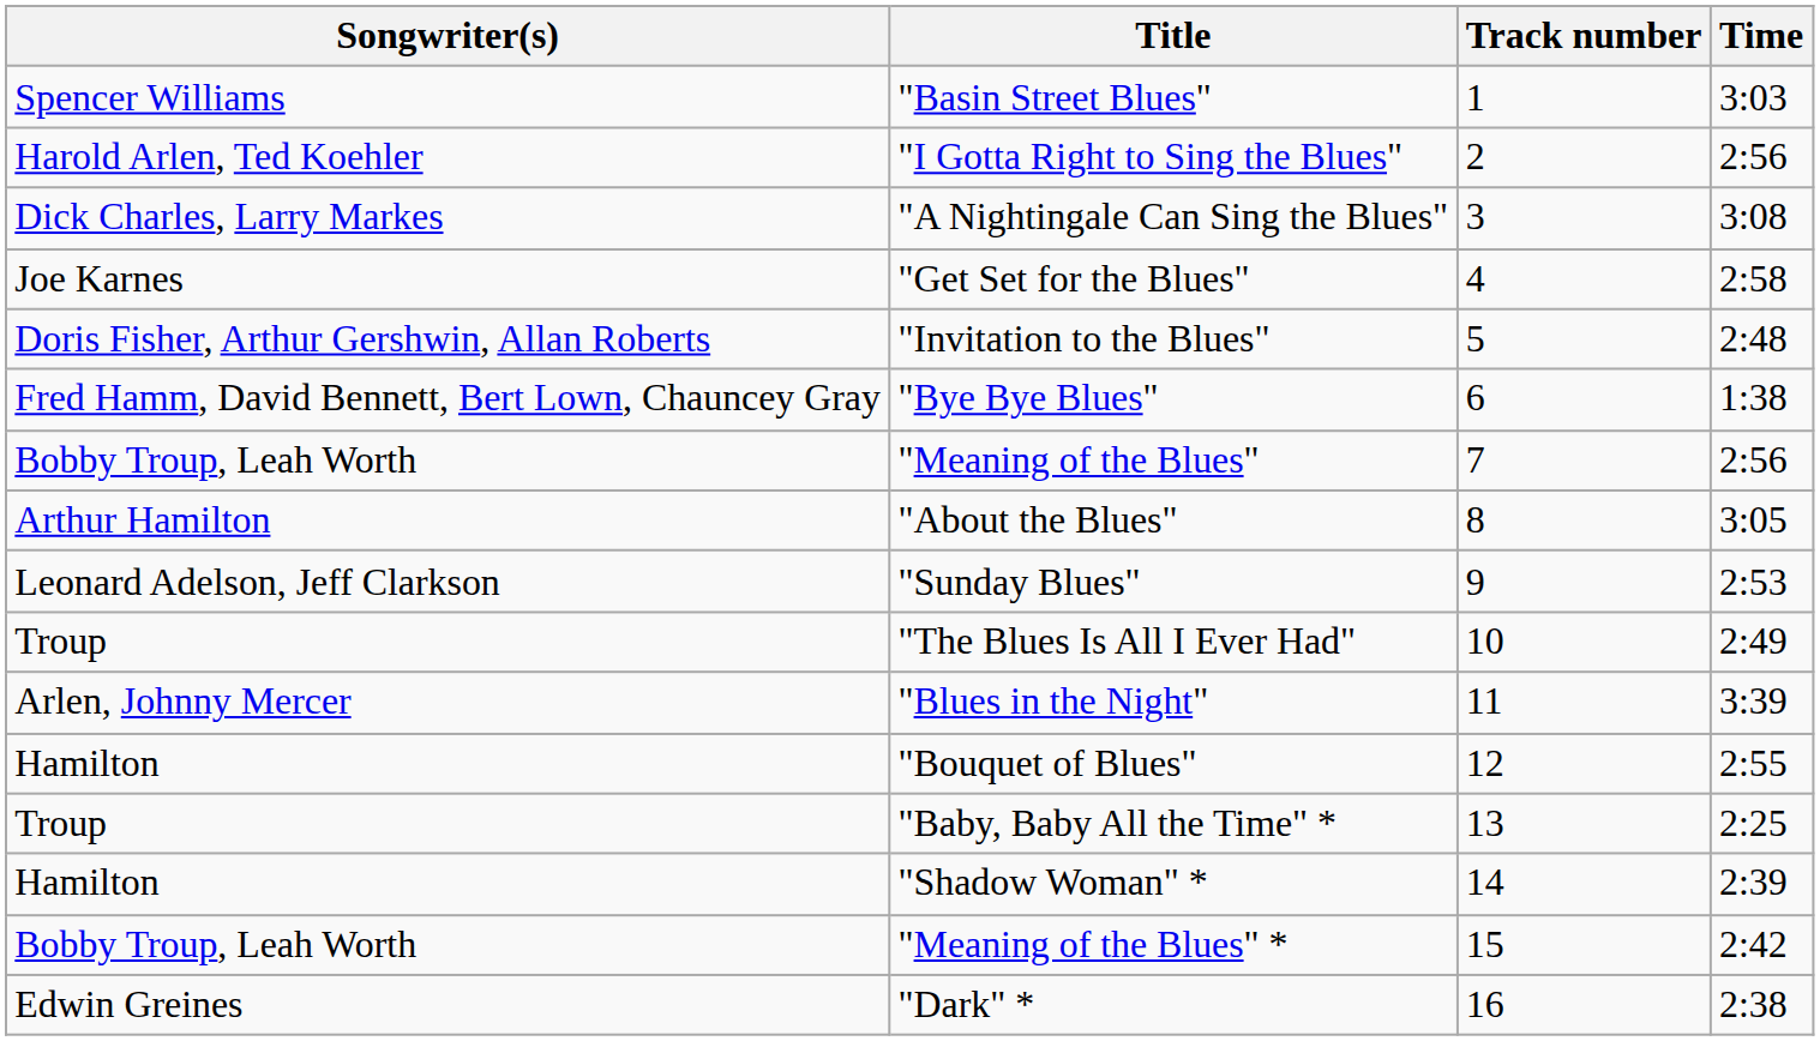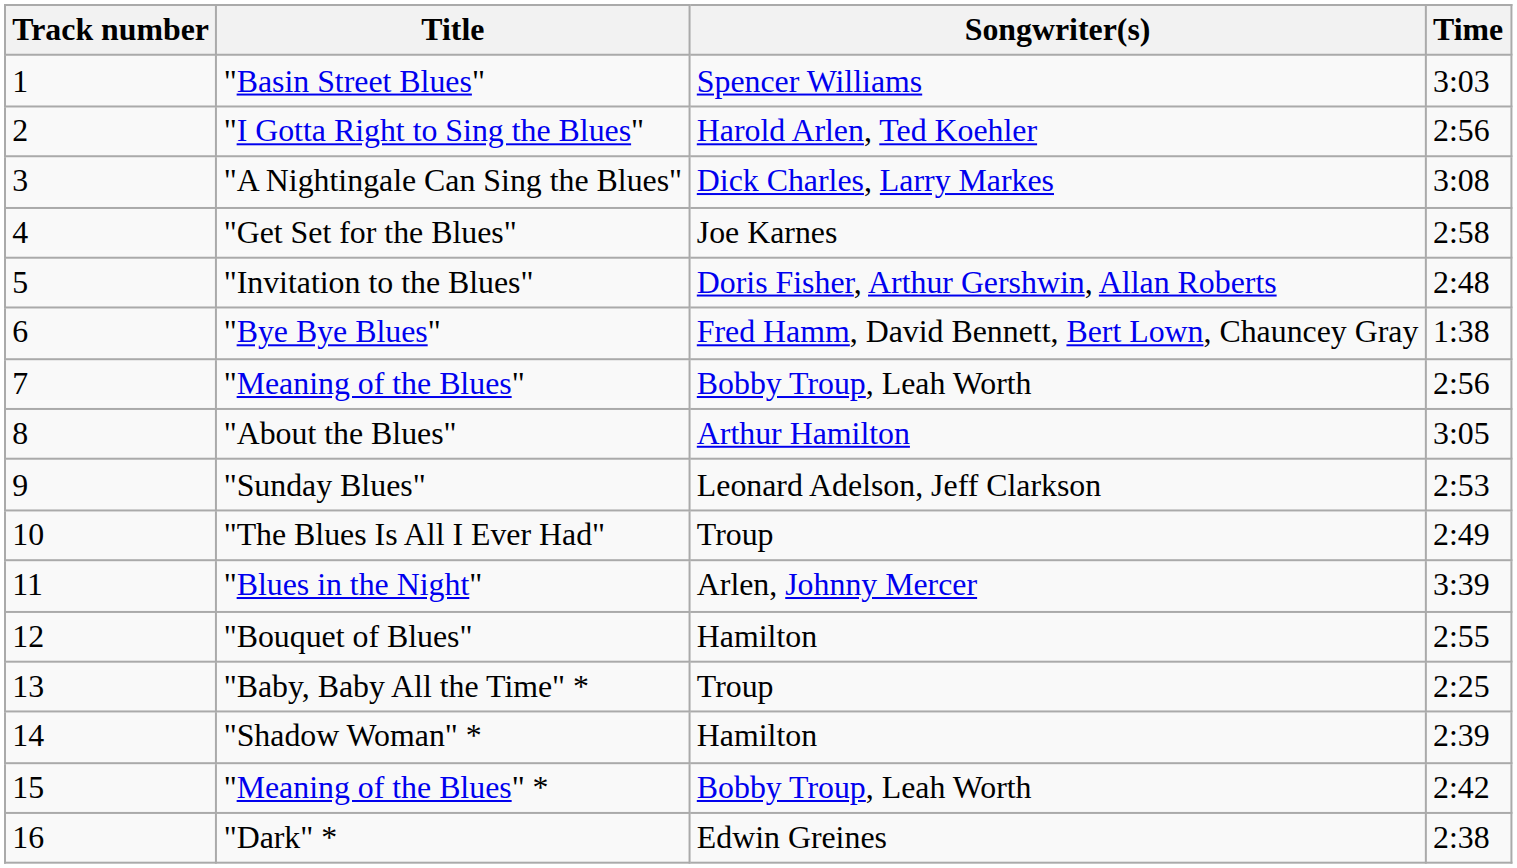 <table class="wikitable">
 <tr>
+<th>Track number</th>
+<th>Title</th>
 <th>Songwriter(s)</th>
-<th>Title</th>
-<th>Track number</th>
 <th>Time</th>
 </tr>
 <tr>
+<td>1</td>
+<td>"<a href='#'>Basin Street Blues</a>"</td>
 <td><a href='#'>Spencer Williams</a></td>
-<td>"<a href='#'>Basin Street Blues</a>"</td>
-<td>1</td>
 <td>3:03</td>
 </tr>
 <tr>
+<td>2</td>
+<td>"<a href='#'>I Gotta Right to Sing the Blues</a>"</td>
 <td><a href='#'>Harold Arlen</a>, <a href='#'>Ted Koehler</a></td>
-<td>"<a href='#'>I Gotta Right to Sing the Blues</a>"</td>
-<td>2</td>
 <td>2:56</td>
 </tr>
 <tr>
+<td>3</td>
+<td>"A Nightingale Can Sing the Blues"</td>
 <td><a href='#'>Dick Charles</a>, <a href='#'>Larry Markes</a></td>
-<td>"A Nightingale Can Sing the Blues"</td>
-<td>3</td>
 <td>3:08</td>
 </tr>
 <tr>
+<td>4</td>
+<td>"Get Set for the Blues"</td>
 <td>Joe Karnes</td>
-<td>"Get Set for the Blues"</td>
-<td>4</td>
 <td>2:58</td>
 </tr>
 <tr>
+<td>5</td>
+<td>"Invitation to the Blues"</td>
 <td><a href='#'>Doris Fisher</a>, <a href='#'>Arthur Gershwin</a>, <a href='#'>Allan Roberts</a></td>
-<td>"Invitation to the Blues"</td>
-<td>5</td>
 <td>2:48</td>
 </tr>
 <tr>
+<td>6</td>
+<td>"<a href='#'>Bye Bye Blues</a>"</td>
 <td><a href='#'>Fred Hamm</a>, David Bennett, <a href='#'>Bert Lown</a>, Chauncey Gray</td>
-<td>"<a href='#'>Bye Bye Blues</a>"</td>
-<td>6</td>
 <td>1:38</td>
 </tr>
 <tr>
+<td>7</td>
+<td>"<a href='#'>Meaning of the Blues</a>"</td>
 <td><a href='#'>Bobby Troup</a>, Leah Worth</td>
-<td>"<a href='#'>Meaning of the Blues</a>"</td>
-<td>7</td>
 <td>2:56</td>
 </tr>
 <tr>
+<td>8</td>
+<td>"About the Blues"</td>
 <td><a href='#'>Arthur Hamilton</a></td>
-<td>"About the Blues"</td>
-<td>8</td>
 <td>3:05</td>
 </tr>
 <tr>
+<td>9</td>
+<td>"Sunday Blues"</td>
 <td>Leonard Adelson, Jeff Clarkson</td>
-<td>"Sunday Blues"</td>
-<td>9</td>
 <td>2:53</td>
 </tr>
 <tr>
+<td>10</td>
+<td>"The Blues Is All I Ever Had"</td>
 <td>Troup</td>
-<td>"The Blues Is All I Ever Had"</td>
-<td>10</td>
 <td>2:49</td>
 </tr>
 <tr>
+<td>11</td>
+<td>"<a href='#'>Blues in the Night</a>"</td>
 <td>Arlen, <a href='#'>Johnny Mercer</a></td>
-<td>"<a href='#'>Blues in the Night</a>"</td>
-<td>11</td>
 <td>3:39</td>
 </tr>
 <tr>
+<td>12</td>
+<td>"Bouquet of Blues"</td>
 <td>Hamilton</td>
-<td>"Bouquet of Blues"</td>
-<td>12</td>
 <td>2:55</td>
 </tr>
 <tr>
+<td>13</td>
+<td>"Baby, Baby All the Time" *</td>
 <td>Troup</td>
-<td>"Baby, Baby All the Time" *</td>
-<td>13</td>
 <td>2:25</td>
 </tr>
 <tr>
+<td>14</td>
+<td>"Shadow Woman" *</td>
 <td>Hamilton</td>
-<td>"Shadow Woman" *</td>
-<td>14</td>
 <td>2:39</td>
 </tr>
 <tr>
+<td>15</td>
+<td>"<a href='#'>Meaning of the Blues</a>" *</td>
 <td><a href='#'>Bobby Troup</a>, Leah Worth</td>
-<td>"<a href='#'>Meaning of the Blues</a>" *</td>
-<td>15</td>
 <td>2:42</td>
 </tr>
 <tr>
+<td>16</td>
+<td>"Dark" *</td>
 <td>Edwin Greines</td>
-<td>"Dark" *</td>
-<td>16</td>
 <td>2:38</td>
 </tr>
 </table>
